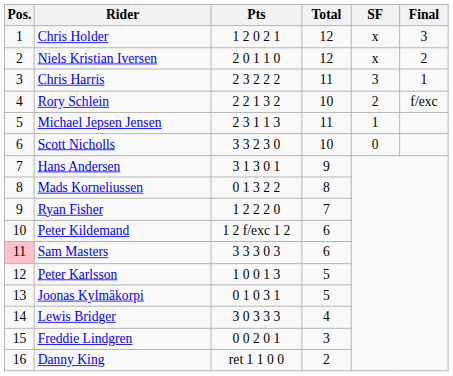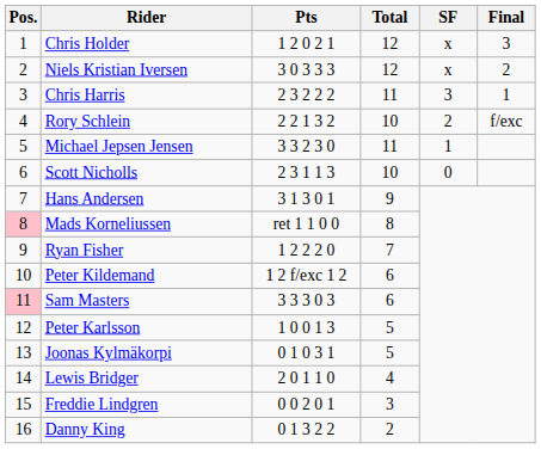 <table class=wikitable>
 <tr>
 <th width=25px>Pos.</th>
 <th width=200px>Rider</th>
 <th width=100px>Pts</th>
 <th width=50px>Total</th>
 <th width=50px>SF</th>
 <th width=50px>Final</th>
 </tr>
 <tr align=center >
 <td>1</td>
 <td align=left> <a href='#'>Chris Holder</a></td>
 <td>1	2	0	2	1</td>
 <td>12</td>
 <td>x</td>
 <td>3</td>
 </tr>
 <tr align=center>
 <td>2</td>
 <td align=left> <a href='#'>Niels Kristian Iversen</a></td>
-<td>2	0	1	1	0</td>
+<td>3	0	3	3	3</td>
 <td>12</td>
 <td>x</td>
 <td>2</td>
 </tr>
 <tr align=center>
 <td>3</td>
 <td align=left> <a href='#'>Chris Harris</a></td>
 <td>2	3	2	2	2</td>
 <td>11</td>
 <td>3</td>
 <td>1</td>
 </tr>
 <tr align=center>
 <td>4</td>
 <td align=left> <a href='#'>Rory Schlein</a></td>
 <td>2	2	1	3	2</td>
 <td>10</td>
 <td>2</td>
 <td>f/exc</td>
 </tr>
 <tr align=center>
 <td>5</td>
 <td align=left> <a href='#'>Michael Jepsen Jensen</a></td>
-<td>2	3	1	1	3</td>
+<td>3	3	2	3 0</td>
 <td>11</td>
 <td>1</td>
 <td></td>
 </tr>
 <tr align=center>
 <td>6</td>
 <td align=left> <a href='#'>Scott Nicholls</a></td>
-<td>3	3	2	3 0</td>
+<td>2	3	1	1	3</td>
 <td>10</td>
 <td>0</td>
 <td></td>
 </tr>
 <tr align=center>
 <td>7</td>
 <td align=left> <a href='#'>Hans Andersen</a></td>
 <td>3	1	3	0	1</td>
 <td>9</td>
 </tr>
 <tr align=center>
-<td>8</td>
+<td style="background: pink;">8</td>
 <td align=left> <a href='#'>Mads Korneliussen</a></td>
-<td>0	1	3	2	2</td>
+<td>ret	1	1	0	0</td>
 <td>8</td>
 </tr>
 <tr align=center>
 <td>9</td>
 <td align=left> <a href='#'>Ryan Fisher</a></td>
 <td>1	2	2	2	0</td>
 <td>7</td>
 </tr>
 <tr align=center>
 <td>10</td>
 <td align=left> <a href='#'>Peter Kildemand</a></td>
 <td>1	2	f/exc	1	2</td>
 <td>6</td>
 </tr>
 <tr align=center>
 <td style="background: pink;">11</td>
 <td align=left> <a href='#'>Sam Masters</a></td>
 <td>3	3	3	0	3</td>
 <td>6</td>
 </tr>
 <tr align=center>
 <td>12</td>
 <td align=left> <a href='#'>Peter Karlsson</a></td>
 <td>1	0	0	1	3</td>
 <td>5</td>
 </tr>
 <tr align=center>
 <td>13</td>
 <td align=left> <a href='#'>Joonas Kylmäkorpi</a></td>
 <td>0	1	0	3	1</td>
 <td>5</td>
 </tr>
 <tr align=center>
 <td>14</td>
 <td align=left> <a href='#'>Lewis Bridger</a></td>
-<td>3	0	3	3	3</td>
+<td>2	0	1	1	0</td>
 <td>4</td>
 </tr>
 <tr align=center>
 <td>15</td>
 <td align=left> <a href='#'>Freddie Lindgren</a></td>
 <td>0	0	2	0	1</td>
 <td>3</td>
 </tr>
 <tr align=center>
 <td>16</td>
 <td align=left> <a href='#'>Danny King</a></td>
-<td>ret	1	1	0	0</td>
+<td>0	1	3	2	2</td>
 <td>2</td>
 </tr>
 </table>
